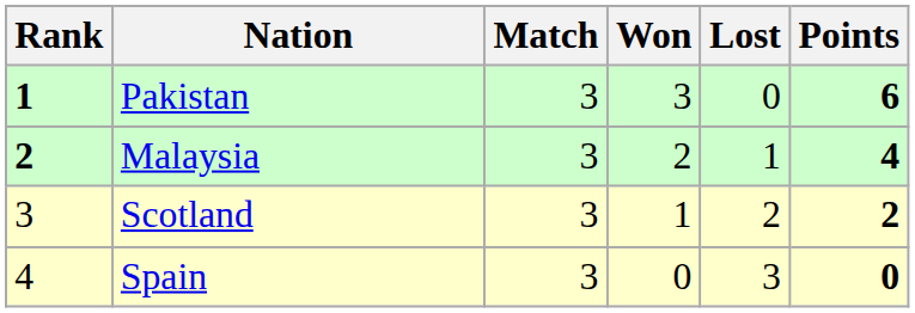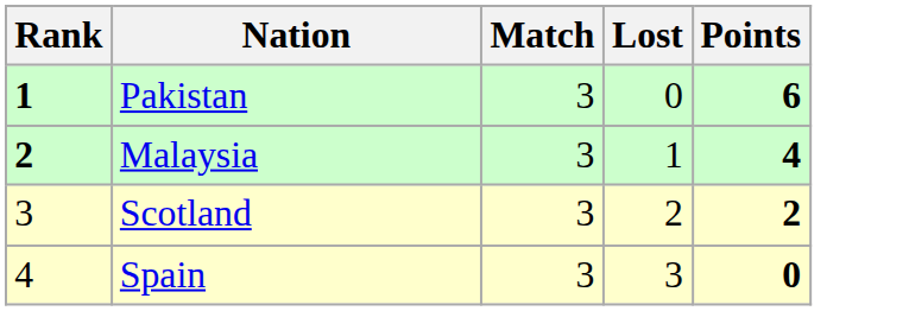 <table class="wikitable">
 <tr>
 <th width=20>Rank</th>
 <th width=150>Nation</th>
 <th width=20>Match</th>
-<th width=20>Won</th>
 <th width=20>Lost</th>
 <th width=20>Points</th>
 </tr>
 <tr style="text-align:right; background:#cfc;">
 <td align="left"><strong>1</strong></td>
 <td style="text-align:left;"> <a href='#'>Pakistan</a></td>
-<td>3</td>
 <td>3</td>
 <td>0</td>
 <td><strong>6</strong></td>
 </tr>
 <tr style="text-align:right; background:#cfc;">
 <td align="left"><strong>2</strong></td>
 <td style="text-align:left;"> <a href='#'>Malaysia</a></td>
 <td>3</td>
-<td>2</td>
 <td>1</td>
 <td><strong>4</strong></td>
 </tr>
 <tr style="text-align:right; background:#ffc;">
 <td align="left">3</td>
 <td style="text-align:left;"> <a href='#'>Scotland</a></td>
 <td>3</td>
-<td>1</td>
 <td>2</td>
 <td><strong>2</strong></td>
 </tr>
 <tr style="text-align:right; background:#ffc;">
 <td align="left">4</td>
 <td style="text-align:left;"> <a href='#'>Spain</a></td>
 <td>3</td>
-<td>0</td>
 <td>3</td>
 <td><strong>0</strong></td>
 </tr>
 </table>
